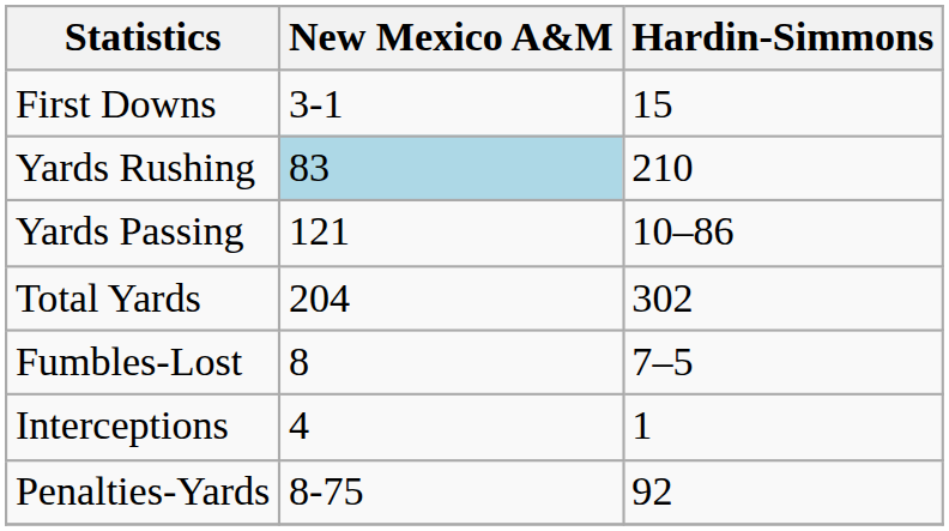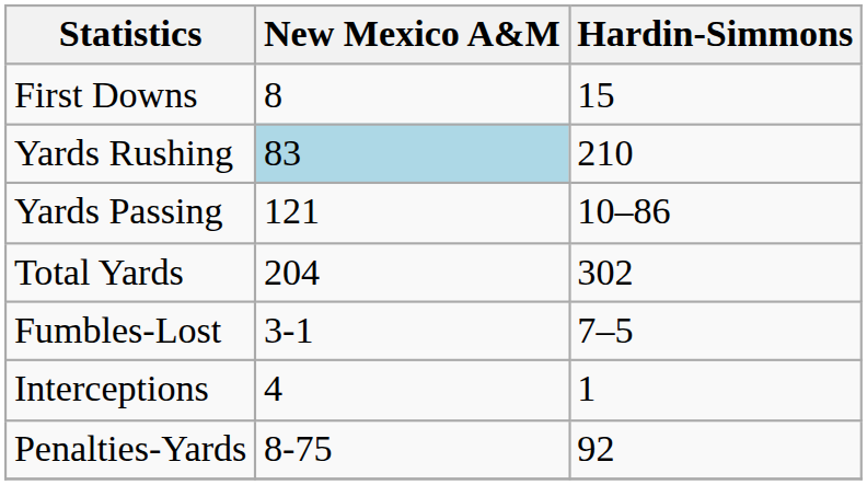 <table class="wikitable">
 <tr>
 <th>Statistics</th>
 <th>New Mexico A&M</th>
 <th>Hardin-Simmons</th>
 </tr>
 <tr>
 <td>First Downs</td>
-<td>3-1</td>
+<td>8</td>
 <td>15</td>
 </tr>
 <tr>
 <td>Yards Rushing</td>
 <td style="background: lightblue;">83</td>
 <td>210</td>
 </tr>
 <tr>
 <td>Yards Passing</td>
 <td>121</td>
 <td>10–86</td>
 </tr>
 <tr>
 <td>Total Yards</td>
 <td>204</td>
 <td>302</td>
 </tr>
 <tr>
 <td>Fumbles-Lost</td>
-<td>8</td>
+<td>3-1</td>
 <td>7–5</td>
 </tr>
 <tr>
 <td>Interceptions</td>
 <td>4</td>
 <td>1</td>
 </tr>
 <tr>
 <td>Penalties-Yards</td>
 <td>8-75</td>
 <td>92</td>
 </tr>
 <tr>
 </tr>
 </table>
